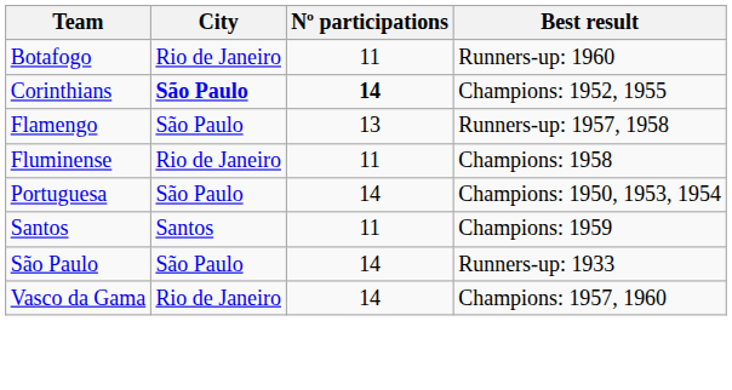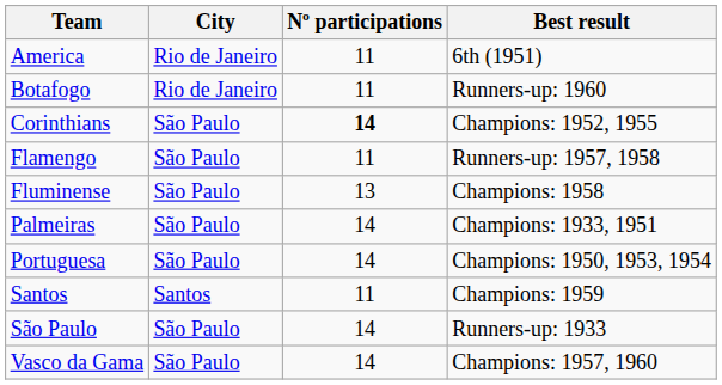 <table class="wikitable sortable">
 <tr>
 <th>Team</th>
 <th>City</th>
 <th>Nº participations</th>
 <th>Best result</th>
+</tr>
+<tr>
+<td><a href='#'>America</a></td>
+<td> <a href='#'>Rio de Janeiro</a></td>
+<td align=center>11</td>
+<td>6th (1951)</td>
 </tr>
 <tr>
 <td><a href='#'>Botafogo</a></td>
 <td> <a href='#'>Rio de Janeiro</a></td>
 <td align=center>11</td>
 <td>Runners-up: 1960</td>
 </tr>
 <tr>
 <td><a href='#'>Corinthians</a></td>
-<td><strong> <a href='#'>São Paulo</a></strong></td>
+<td> <a href='#'>São Paulo</a></td>
 <td align=center><strong>14</strong></td>
 <td>Champions: 1952, 1955</td>
 </tr>
 <tr>
 <td><a href='#'>Flamengo</a></td>
 <td> <a href='#'>São Paulo</a></td>
-<td align=center>13</td>
+<td align=center>11</td>
 <td>Runners-up: 1957, 1958</td>
 </tr>
 <tr>
 <td><a href='#'>Fluminense</a></td>
-<td> <a href='#'>Rio de Janeiro</a></td>
-<td align=center>11</td>
+<td> <a href='#'>São Paulo</a></td>
+<td align=center>13</td>
 <td>Champions: 1958</td>
+</tr>
+<tr>
+<td><a href='#'>Palmeiras</a></td>
+<td> <a href='#'>São Paulo</a></td>
+<td align=center>14</td>
+<td>Champions: 1933, 1951</td>
 </tr>
 <tr>
 <td><a href='#'>Portuguesa</a></td>
 <td> <a href='#'>São Paulo</a></td>
 <td align=center>14</td>
 <td>Champions: 1950, 1953, 1954</td>
 </tr>
 <tr>
 <td><a href='#'>Santos</a></td>
 <td> <a href='#'>Santos</a></td>
 <td align=center>11</td>
 <td>Champions: 1959</td>
 </tr>
 <tr>
 <td><a href='#'>São Paulo</a></td>
 <td> <a href='#'>São Paulo</a></td>
 <td align=center>14</td>
 <td>Runners-up: 1933</td>
 </tr>
 <tr>
 <td><a href='#'>Vasco da Gama</a></td>
-<td> <a href='#'>Rio de Janeiro</a></td>
+<td> <a href='#'>São Paulo</a></td>
 <td align=center>14</td>
 <td>Champions: 1957, 1960</td>
 </tr>
 </table>
